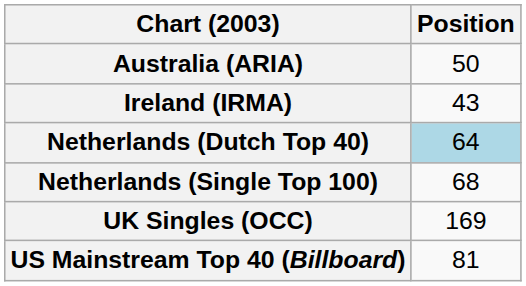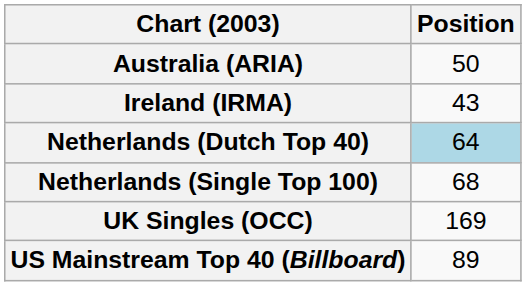 <table class="wikitable sortable plainrowheaders" style="text-align:center">
 <tr>
 <th scope="col">Chart (2003)</th>
 <th scope="col">Position</th>
 </tr>
 <tr>
 <th scope="row">Australia (ARIA)</th>
 <td>50</td>
 </tr>
 <tr>
 <th scope="row">Ireland (IRMA)</th>
 <td>43</td>
 </tr>
 <tr>
 <th scope="row">Netherlands (Dutch Top 40)</th>
 <td style="background: lightblue;">64</td>
 </tr>
 <tr>
 <th scope="row">Netherlands (Single Top 100)</th>
 <td>68</td>
 </tr>
 <tr>
 <th scope="row">UK Singles (OCC)</th>
 <td>169</td>
 </tr>
 <tr>
 <th scope="row">US Mainstream Top 40 (<em>Billboard</em>)</th>
-<td>81</td>
+<td>89</td>
 </tr>
 </table>
